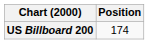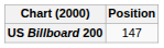 <table class="wikitable plainrowheaders" style="text-align:center">
 <tr>
 <th scope="col">Chart (2000)</th>
 <th scope="col">Position</th>
 </tr>
 <tr>
 <th scope="row">US <em>Billboard</em> 200</th>
-<td>174</td>
+<td>147</td>
 </tr>
 </table>
